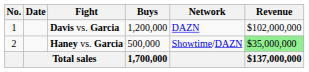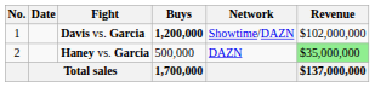 <table class="wikitable sortable">
 <tr>
 <th>No.</th>
 <th>Date</th>
 <th>Fight</th>
 <th>Buys</th>
 <th>Network</th>
 <th>Revenue</th>
 </tr>
 <tr>
 <td align=center>1</td>
 <td></td>
 <td><strong>Davis</strong> vs. <strong>Garcia</strong></td>
-<td>1,200,000</td>
-<td><a href='#'>DAZN</a></td>
+<td><strong>1,200,000</strong></td>
+<td><a href='#'>Showtime</a>/<a href='#'>DAZN</a></td>
 <td>$102,000,000</td>
 </tr>
 <tr>
 <td align=center>2</td>
 <td></td>
 <td><strong>Haney</strong> vs. <strong>Garcia</strong></td>
 <td>500,000</td>
-<td><a href='#'>Showtime</a>/<a href='#'>DAZN</a></td>
+<td><a href='#'>DAZN</a></td>
 <td style="background: lightgreen;">$35,000,000</td>
 </tr>
 <tr>
 <th></th>
 <th colspan="2">Total sales</th>
 <th>1,700,000</th>
 <th></th>
 <th>$137,000,000</th>
 </tr>
 </table>
